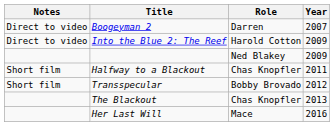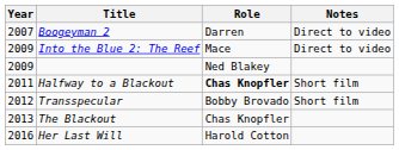 <table class="wikitable sortable">
 <tr>
-<th class="unsortable">Notes</th>
+<th>Year</th>
 <th>Title</th>
 <th>Role</th>
-<th>Year</th>
+<th class="unsortable">Notes</th>
 </tr>
 <tr>
-<td>Direct to video</td>
+<td>2007</td>
 <td><em><a href='#'>Boogeyman 2</a></em></td>
 <td>Darren</td>
-<td>2007</td>
+<td>Direct to video</td>
 </tr>
 <tr>
+<td>2009</td>
+<td><em><a href='#'>Into the Blue 2: The Reef</a></em></td>
+<td>Mace</td>
 <td>Direct to video</td>
-<td><em><a href='#'>Into the Blue 2: The Reef</a></em></td>
-<td>Harold Cotton</td>
-<td>2009</td>
 </tr>
 <tr>
-<td></td>
+<td>2009</td>
 <td><em></em></td>
 <td>Ned Blakey</td>
-<td>2009</td>
+<td></td>
 </tr>
 <tr>
+<td>2011</td>
+<td><em>Halfway to a Blackout</em></td>
+<td><strong>Chas Knopfler</strong></td>
 <td>Short film</td>
-<td><em>Halfway to a Blackout</em></td>
-<td>Chas Knopfler</td>
-<td>2011</td>
 </tr>
 <tr>
-<td>Short film</td>
+<td>2012</td>
 <td><em>Transspecular</em></td>
 <td>Bobby Brovado</td>
-<td>2012</td>
+<td>Short film</td>
 </tr>
 <tr>
-<td></td>
+<td>2013</td>
 <td><em>The Blackout</em></td>
 <td>Chas Knopfler</td>
-<td>2013</td>
+<td></td>
 </tr>
 <tr>
+<td>2016</td>
+<td><em>Her Last Will</em></td>
+<td>Harold Cotton</td>
 <td></td>
-<td><em>Her Last Will</em></td>
-<td>Mace</td>
-<td>2016</td>
 </tr>
 </table>
